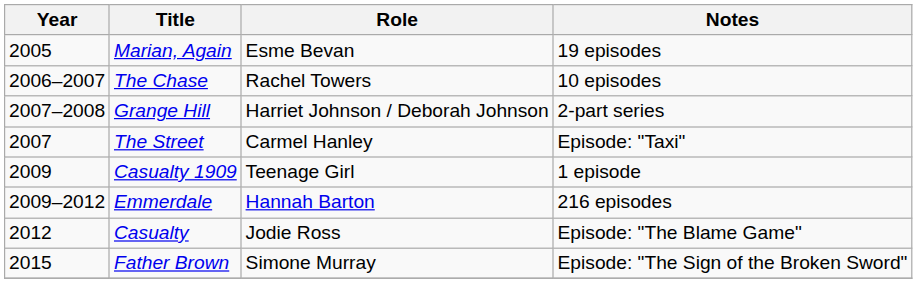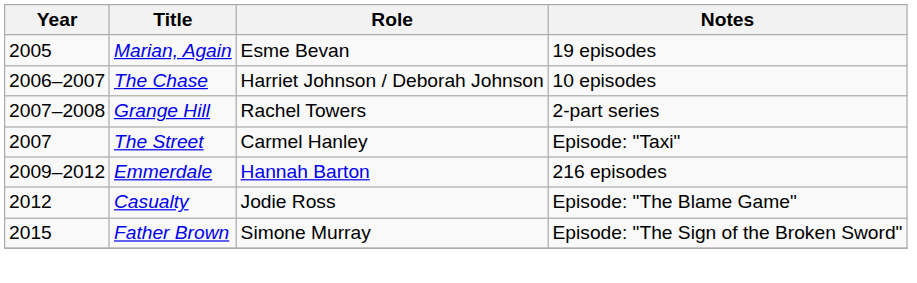 <table class="wikitable sortable">
 <tr>
 <th>Year</th>
 <th>Title</th>
 <th>Role</th>
 <th class="unsortable">Notes</th>
 </tr>
 <tr>
 <td>2005</td>
 <td><em><a href='#'>Marian, Again</a></em></td>
 <td>Esme Bevan</td>
 <td>19 episodes</td>
 </tr>
 <tr>
 <td>2006–2007</td>
 <td><em><a href='#'>The Chase</a></em></td>
-<td>Rachel Towers</td>
+<td>Harriet Johnson / Deborah Johnson</td>
 <td>10 episodes</td>
 </tr>
 <tr>
 <td>2007–2008</td>
 <td><em><a href='#'>Grange Hill</a></em></td>
-<td>Harriet Johnson / Deborah Johnson</td>
+<td>Rachel Towers</td>
 <td>2-part series</td>
 </tr>
 <tr>
 <td>2007</td>
 <td><em><a href='#'>The Street</a></em></td>
 <td>Carmel Hanley</td>
 <td>Episode: "Taxi"</td>
-</tr>
-<tr>
-<td>2009</td>
-<td><em><a href='#'>Casualty 1909</a></em></td>
-<td>Teenage Girl</td>
-<td>1 episode</td>
 </tr>
 <tr>
 <td>2009–2012</td>
 <td><em><a href='#'>Emmerdale</a></em></td>
 <td><a href='#'>Hannah Barton</a></td>
 <td>216 episodes</td>
 </tr>
 <tr>
 <td>2012</td>
 <td><em><a href='#'>Casualty</a></em></td>
 <td>Jodie Ross</td>
 <td>Episode: "The Blame Game"</td>
 </tr>
 <tr>
 <td>2015</td>
 <td><em><a href='#'>Father Brown</a></em></td>
 <td>Simone Murray</td>
 <td>Episode: "The Sign of the Broken Sword"</td>
 </tr>
 <tr>
 </tr>
 </table>
